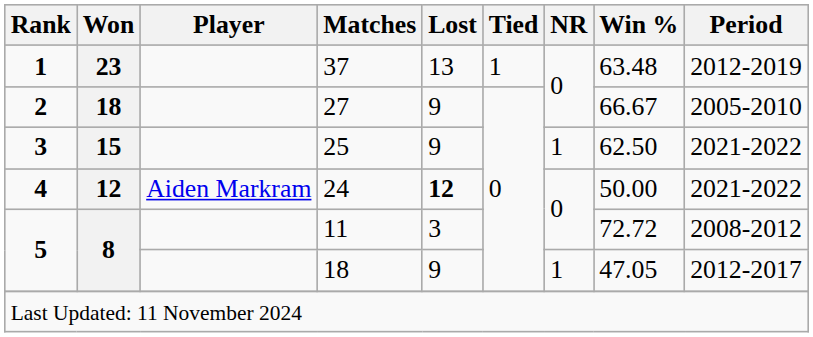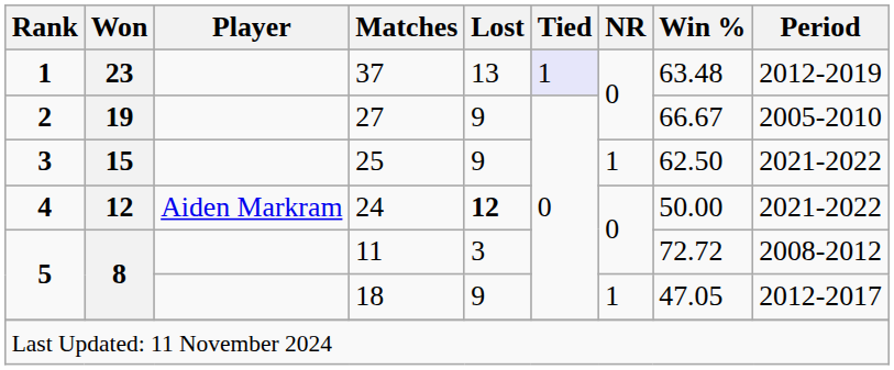 <table class="wikitable plainrowheaders sortable">
 <tr>
 <th scope=col>Rank</th>
 <th>Won</th>
 <th scope=col>Player</th>
 <th scope=col>Matches</th>
 <th>Lost</th>
 <th>Tied</th>
 <th>NR</th>
 <th>Win %</th>
 <th>Period</th>
 </tr>
 <tr>
 <td align=center><strong>1</strong></td>
 <th scope=row style=text-align:center;>23</th>
 <td></td>
 <td>37</td>
 <td>13</td>
-<td>1</td>
+<td style="background: lavender;">1</td>
 <td rowspan=2>0</td>
 <td>63.48</td>
 <td>2012-2019</td>
 </tr>
 <tr>
 <td align=center><strong>2</strong></td>
-<th scope=row style=text-align:center;>18</th>
+<th scope=row style=text-align:center;>19</th>
 <td></td>
 <td>27</td>
 <td>9</td>
 <td rowspan=5>0</td>
 <td>66.67</td>
 <td>2005-2010</td>
 </tr>
 <tr>
 <td align=center><strong>3</strong></td>
 <th scope=row style=text-align:center;>15</th>
 <td></td>
 <td>25</td>
 <td>9</td>
 <td>1</td>
 <td>62.50</td>
 <td>2021-2022</td>
 </tr>
 <tr>
 <td align=center><strong>4</strong></td>
 <th scope=row style=text-align:center;>12</th>
 <td><a href='#'>Aiden Markram</a></td>
 <td>24</td>
 <td><strong>12</strong></td>
 <td rowspan=2>0</td>
 <td>50.00</td>
 <td>2021-2022</td>
 </tr>
 <tr>
 <td align=center rowspan=2><strong>5</strong></td>
 <th scope=row style=text-align:center; rowspan=2>8</th>
 <td></td>
 <td>11</td>
 <td>3</td>
 <td>72.72</td>
 <td>2008-2012</td>
 </tr>
 <tr>
 <td></td>
 <td>18</td>
 <td>9</td>
 <td>1</td>
 <td>47.05</td>
 <td>2012-2017</td>
 </tr>
 <tr>
 </tr>
 <tr class=sortbottom>
 <td colspan=9><small>Last Updated: 11 November 2024</small></td>
 </tr>
 </table>
